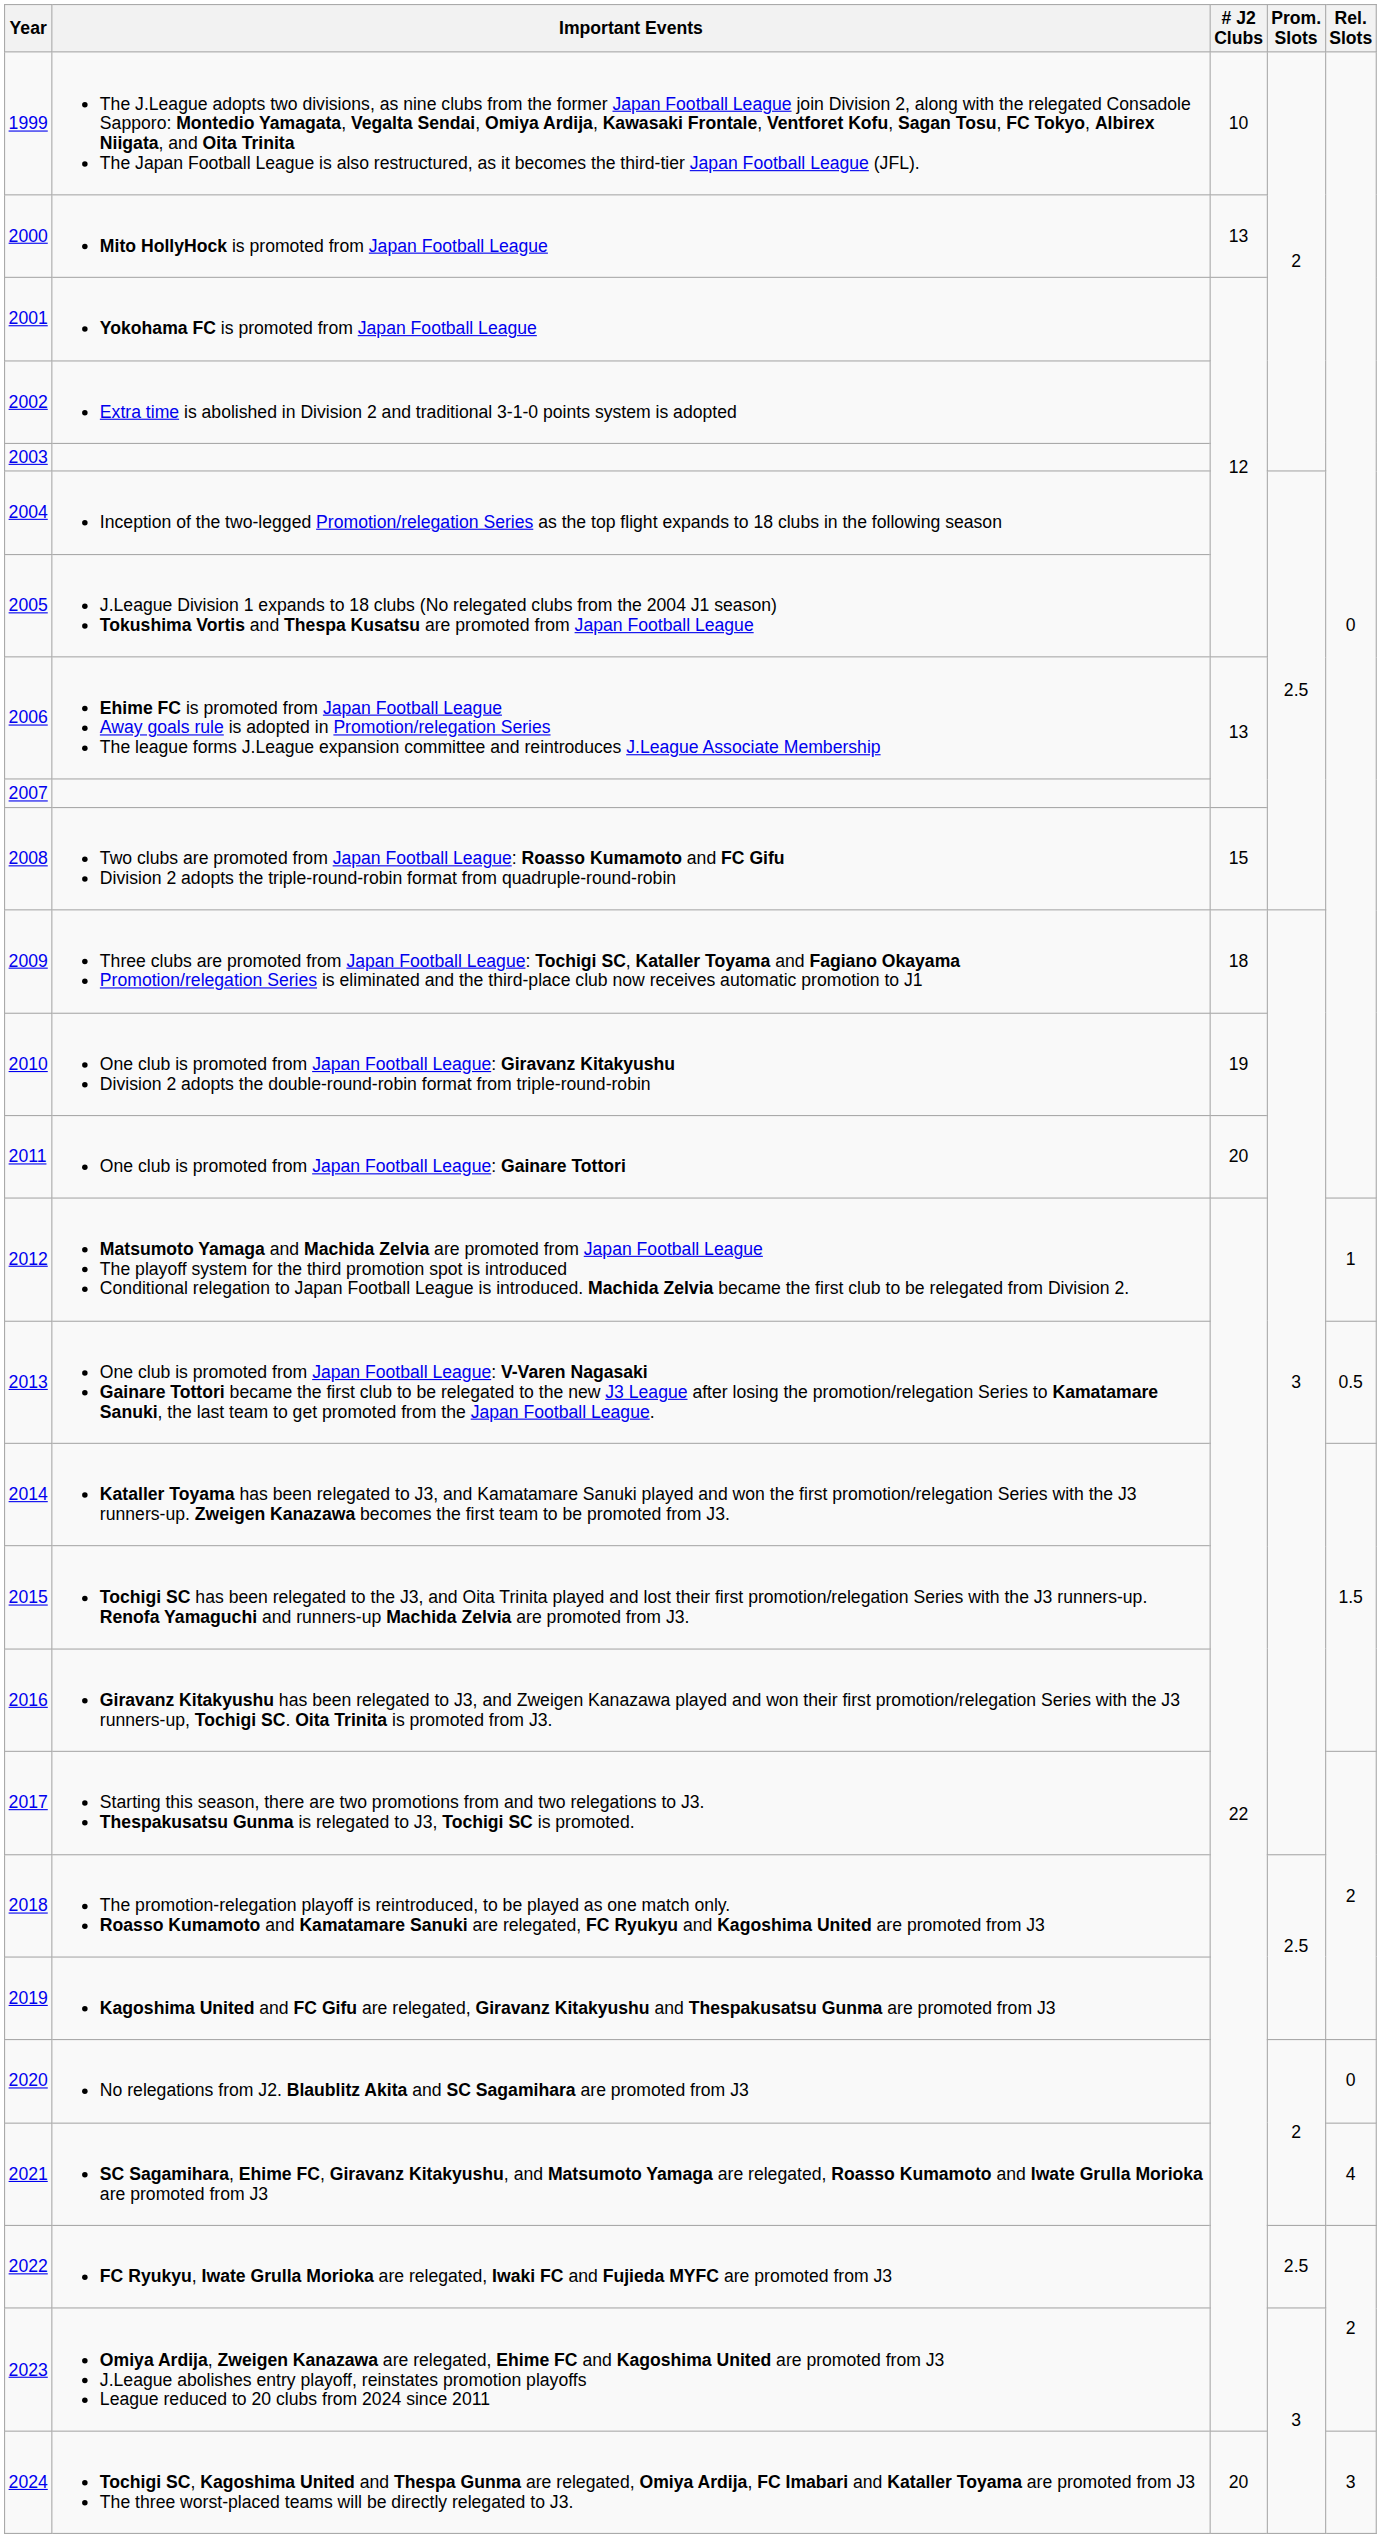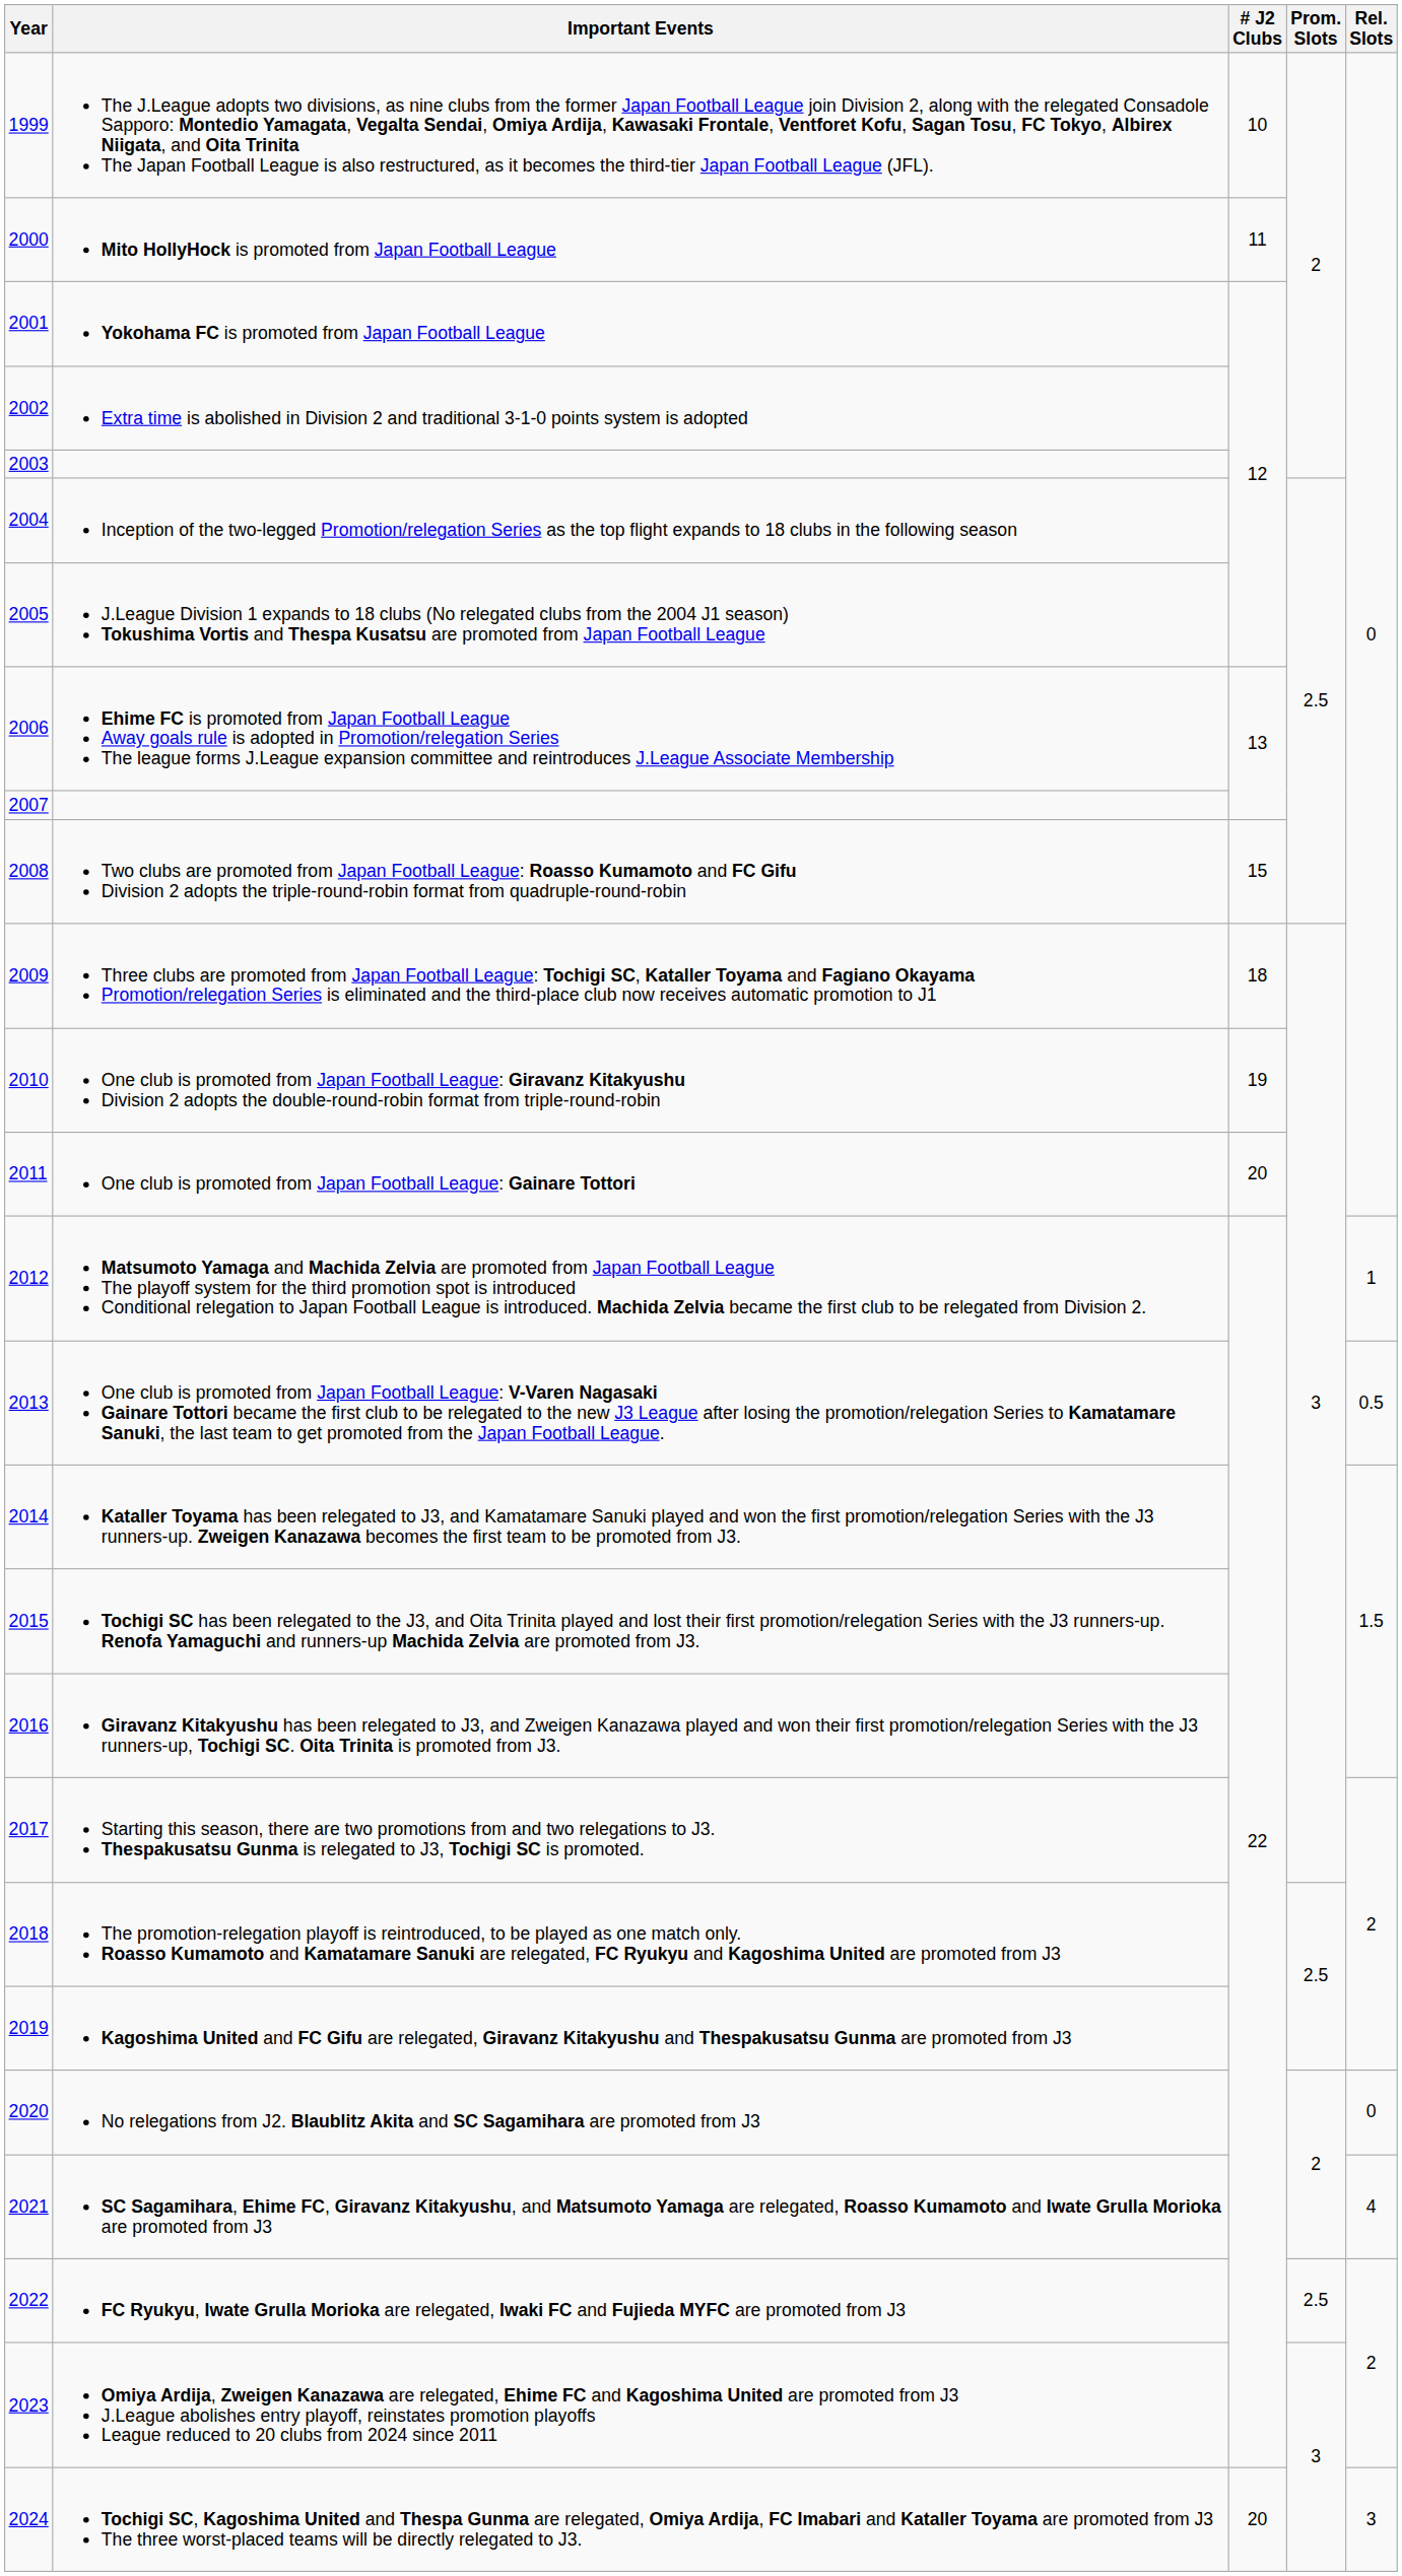 <table class="wikitable">
 <tr>
 <th>Year</th>
 <th>Important Events</th>
 <th># J2<br>Clubs</th>
 <th>Prom.<br>Slots</th>
 <th>Rel.<br>Slots</th>
 </tr>
 <tr>
 <td><a href='#'>1999</a></td>
 <td><br><ul><li>The J.League adopts two divisions, as nine clubs from the former <a href='#'>Japan Football League</a> join Division 2, along with the relegated Consadole Sapporo: <strong>Montedio Yamagata</strong>, <strong>Vegalta Sendai</strong>, <strong>Omiya Ardija</strong>, <strong>Kawasaki Frontale</strong>, <strong>Ventforet Kofu</strong>, <strong>Sagan Tosu</strong>, <strong>FC Tokyo</strong>, <strong>Albirex Niigata</strong>, and <strong>Oita Trinita</strong></li><li>The Japan Football League is also restructured, as it becomes the third-tier <a href='#'>Japan Football League</a> (JFL).</li></ul></td>
 <td align=center>10</td>
 <td rowspan="5" align=center>2</td>
 <td rowspan="13" align=center>0</td>
 </tr>
 <tr>
 <td><a href='#'>2000</a></td>
 <td><br><ul><li><strong>Mito HollyHock</strong> is promoted from <a href='#'>Japan Football League</a></li></ul></td>
-<td align=center>13</td>
+<td align=center>11</td>
 </tr>
 <tr>
 <td><a href='#'>2001</a></td>
 <td><br><ul><li><strong>Yokohama FC</strong> is promoted from <a href='#'>Japan Football League</a></li></ul></td>
 <td rowspan="5" align=center>12</td>
 </tr>
 <tr>
 <td><a href='#'>2002</a></td>
 <td><br><ul><li><a href='#'>Extra time</a> is abolished in Division 2 and traditional 3-1-0 points system is adopted</li></ul></td>
 </tr>
 <tr>
 <td><a href='#'>2003</a></td>
 <td></td>
 </tr>
 <tr>
 <td><a href='#'>2004</a></td>
 <td><br><ul><li>Inception of the two-legged <a href='#'>Promotion/relegation Series</a> as the top flight expands to 18 clubs in the following season</li></ul></td>
 <td rowspan="5" align=center>2.5</td>
 </tr>
 <tr>
 <td><a href='#'>2005</a></td>
 <td><br><ul><li>J.League Division 1 expands to 18 clubs (No relegated clubs from the 2004 J1 season)</li><li><strong>Tokushima Vortis</strong> and <strong>Thespa Kusatsu</strong> are promoted from <a href='#'>Japan Football League</a></li></ul></td>
 </tr>
 <tr>
 <td><a href='#'>2006</a></td>
 <td><br><ul><li><strong>Ehime FC</strong> is promoted from <a href='#'>Japan Football League</a></li><li><a href='#'>Away goals rule</a> is adopted in <a href='#'>Promotion/relegation Series</a></li><li>The league forms J.League expansion committee and reintroduces <a href='#'>J.League Associate Membership</a></li></ul></td>
 <td rowspan="2" align=center>13</td>
 </tr>
 <tr>
 <td><a href='#'>2007</a></td>
 <td></td>
 </tr>
 <tr>
 <td><a href='#'>2008</a></td>
 <td><br><ul><li>Two clubs are promoted from <a href='#'>Japan Football League</a>: <strong>Roasso Kumamoto</strong> and <strong>FC Gifu</strong></li><li>Division 2 adopts the triple-round-robin format from quadruple-round-robin</li></ul></td>
 <td align=center>15</td>
 </tr>
 <tr>
 <td><a href='#'>2009</a></td>
 <td><br><ul><li>Three clubs are promoted from <a href='#'>Japan Football League</a>: <strong>Tochigi SC</strong>, <strong>Kataller Toyama</strong> and <strong>Fagiano Okayama</strong></li><li><a href='#'>Promotion/relegation Series</a> is eliminated and the third-place club now receives automatic promotion to J1</li></ul></td>
 <td align=center>18</td>
 <td rowspan="9" align=center>3</td>
 </tr>
 <tr>
 <td><a href='#'>2010</a></td>
 <td><br><ul><li>One club is promoted from <a href='#'>Japan Football League</a>: <strong>Giravanz Kitakyushu</strong></li><li>Division 2 adopts the double-round-robin format from triple-round-robin</li></ul></td>
 <td align=center>19</td>
 </tr>
 <tr>
 <td><a href='#'>2011</a></td>
 <td><br><ul><li>One club is promoted from <a href='#'>Japan Football League</a>: <strong>Gainare Tottori</strong></li></ul></td>
 <td align=center>20</td>
 </tr>
 <tr>
 <td><a href='#'>2012</a></td>
 <td><br><ul><li><strong>Matsumoto Yamaga</strong> and <strong>Machida Zelvia</strong> are promoted from <a href='#'>Japan Football League</a></li><li>The playoff system for the third promotion spot is introduced</li><li>Conditional relegation to Japan Football League is introduced. <strong>Machida Zelvia</strong> became the first club to be relegated from Division 2.</li></ul></td>
 <td rowspan="12" align=center>22</td>
 <td align=center>1</td>
 </tr>
 <tr>
 <td><a href='#'>2013</a></td>
 <td><br><ul><li>One club is promoted from <a href='#'>Japan Football League</a>: <strong>V-Varen Nagasaki</strong></li><li><strong>Gainare Tottori</strong> became the first club to be relegated to the new <a href='#'>J3 League</a> after losing the promotion/relegation Series to <strong>Kamatamare Sanuki</strong>, the last team to get promoted from the <a href='#'>Japan Football League</a>.</li></ul></td>
 <td align=center>0.5</td>
 </tr>
 <tr>
 <td><a href='#'>2014</a></td>
 <td><br><ul><li><strong>Kataller Toyama</strong> has been relegated to J3, and Kamatamare Sanuki played and won the first promotion/relegation Series with the J3 runners-up. <strong>Zweigen Kanazawa</strong> becomes the first team to be promoted from J3.</li></ul></td>
 <td rowspan="3" align=center>1.5</td>
 </tr>
 <tr>
 <td><a href='#'>2015</a></td>
 <td><br><ul><li><strong>Tochigi SC</strong> has been relegated to the J3, and Oita Trinita played and lost their first promotion/relegation Series with the J3 runners-up. <strong>Renofa Yamaguchi</strong> and runners-up <strong>Machida Zelvia</strong> are promoted from J3.</li></ul></td>
 </tr>
 <tr>
 <td><a href='#'>2016</a></td>
 <td><br><ul><li><strong>Giravanz Kitakyushu</strong> has been relegated to J3, and Zweigen Kanazawa played and won their first promotion/relegation Series with the J3 runners-up, <strong>Tochigi SC</strong>. <strong>Oita Trinita</strong> is promoted from J3.</li></ul></td>
 </tr>
 <tr>
 <td><a href='#'>2017</a></td>
 <td><br><ul><li>Starting this season, there are two promotions from and two relegations to J3.</li><li><strong>Thespakusatsu Gunma</strong> is relegated to J3, <strong>Tochigi SC</strong> is promoted.</li></ul></td>
 <td rowspan="3" align=center>2</td>
 </tr>
 <tr>
 <td><a href='#'>2018</a></td>
 <td><br><ul><li>The promotion-relegation playoff is reintroduced, to be played as one match only.</li><li><strong>Roasso Kumamoto</strong> and <strong>Kamatamare Sanuki</strong> are relegated, <strong>FC Ryukyu</strong> and <strong>Kagoshima United</strong> are promoted from J3</li></ul></td>
 <td rowspan="2" align=center>2.5</td>
 </tr>
 <tr>
 <td><a href='#'>2019</a></td>
 <td><br><ul><li><strong>Kagoshima United</strong> and <strong>FC Gifu</strong> are relegated, <strong>Giravanz Kitakyushu</strong> and <strong>Thespakusatsu Gunma</strong> are promoted from J3</li></ul></td>
 </tr>
 <tr>
 <td><a href='#'>2020</a></td>
 <td><br><ul><li>No relegations from J2. <strong>Blaublitz Akita</strong> and <strong>SC Sagamihara</strong> are promoted from J3</li></ul></td>
 <td rowspan="2" align=center>2</td>
 <td align=center>0</td>
 </tr>
 <tr>
 <td><a href='#'>2021</a></td>
 <td><br><ul><li><strong>SC Sagamihara</strong>, <strong>Ehime FC</strong>, <strong>Giravanz Kitakyushu</strong>, and <strong>Matsumoto Yamaga</strong> are relegated, <strong>Roasso Kumamoto</strong> and <strong>Iwate Grulla Morioka</strong> are promoted from J3</li></ul></td>
 <td align=center>4</td>
 </tr>
 <tr>
 <td><a href='#'>2022</a></td>
 <td><br><ul><li><strong>FC Ryukyu</strong>, <strong>Iwate Grulla Morioka</strong> are relegated, <strong>Iwaki FC</strong> and <strong>Fujieda MYFC</strong> are promoted from J3</li></ul></td>
 <td align=center>2.5</td>
 <td rowspan="2" align=center>2</td>
 </tr>
 <tr>
 <td><a href='#'>2023</a></td>
 <td><br><ul><li><strong>Omiya Ardija</strong>, <strong>Zweigen Kanazawa</strong> are relegated, <strong>Ehime FC</strong> and <strong>Kagoshima United</strong> are promoted from J3</li><li>J.League abolishes entry playoff, reinstates promotion playoffs</li><li>League reduced to 20 clubs from 2024 since 2011</li></ul></td>
 <td rowspan="2" align=center>3</td>
 </tr>
 <tr>
 <td><a href='#'>2024</a></td>
 <td><br><ul><li><strong>Tochigi SC</strong>, <strong>Kagoshima United</strong> and <strong>Thespa Gunma</strong>  are relegated, <strong>Omiya Ardija</strong>, <strong>FC Imabari</strong> and <strong>Kataller Toyama</strong> are promoted from J3</li><li>The three worst-placed teams will be directly relegated to J3.</li></ul></td>
 <td align=center>20</td>
 <td align=center>3</td>
 </tr>
 </table>
